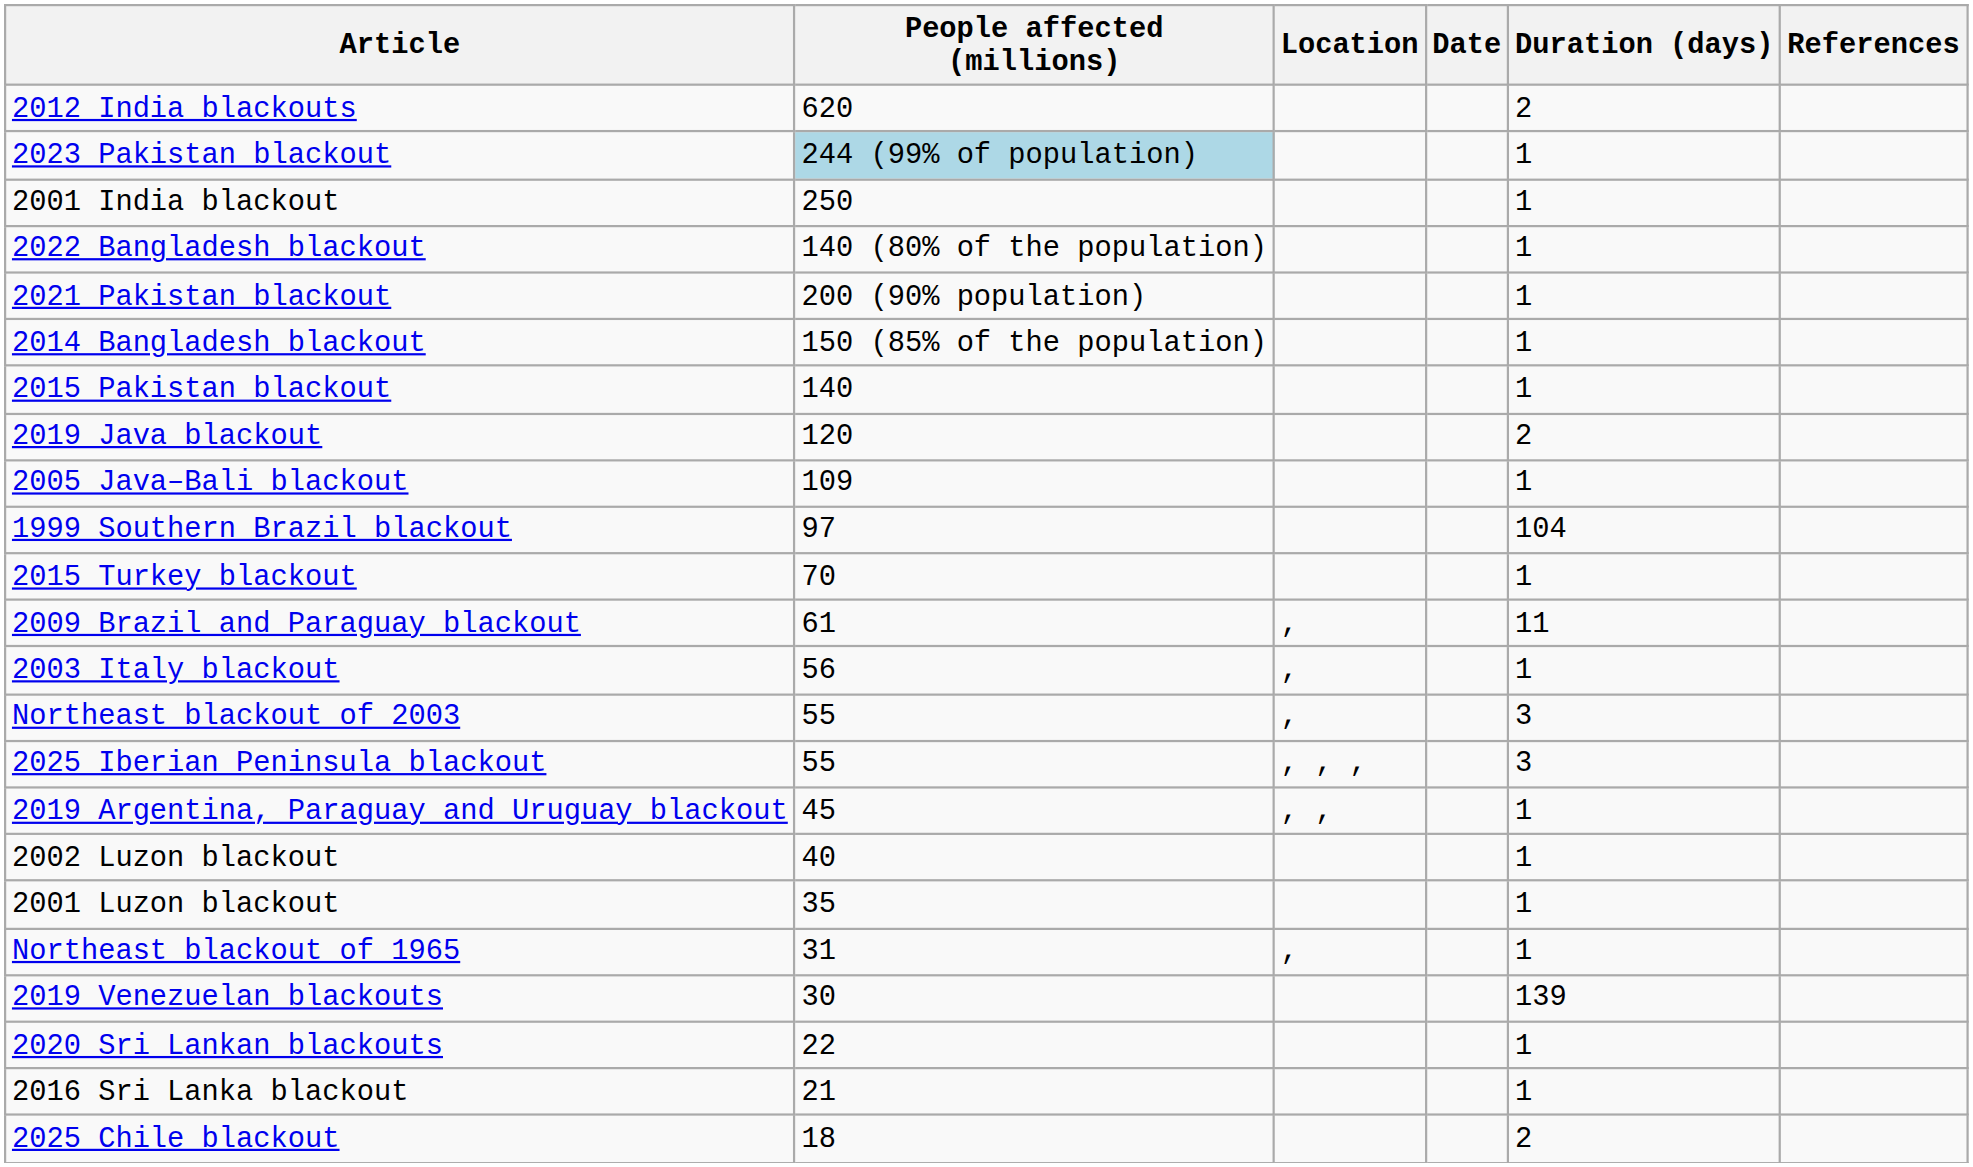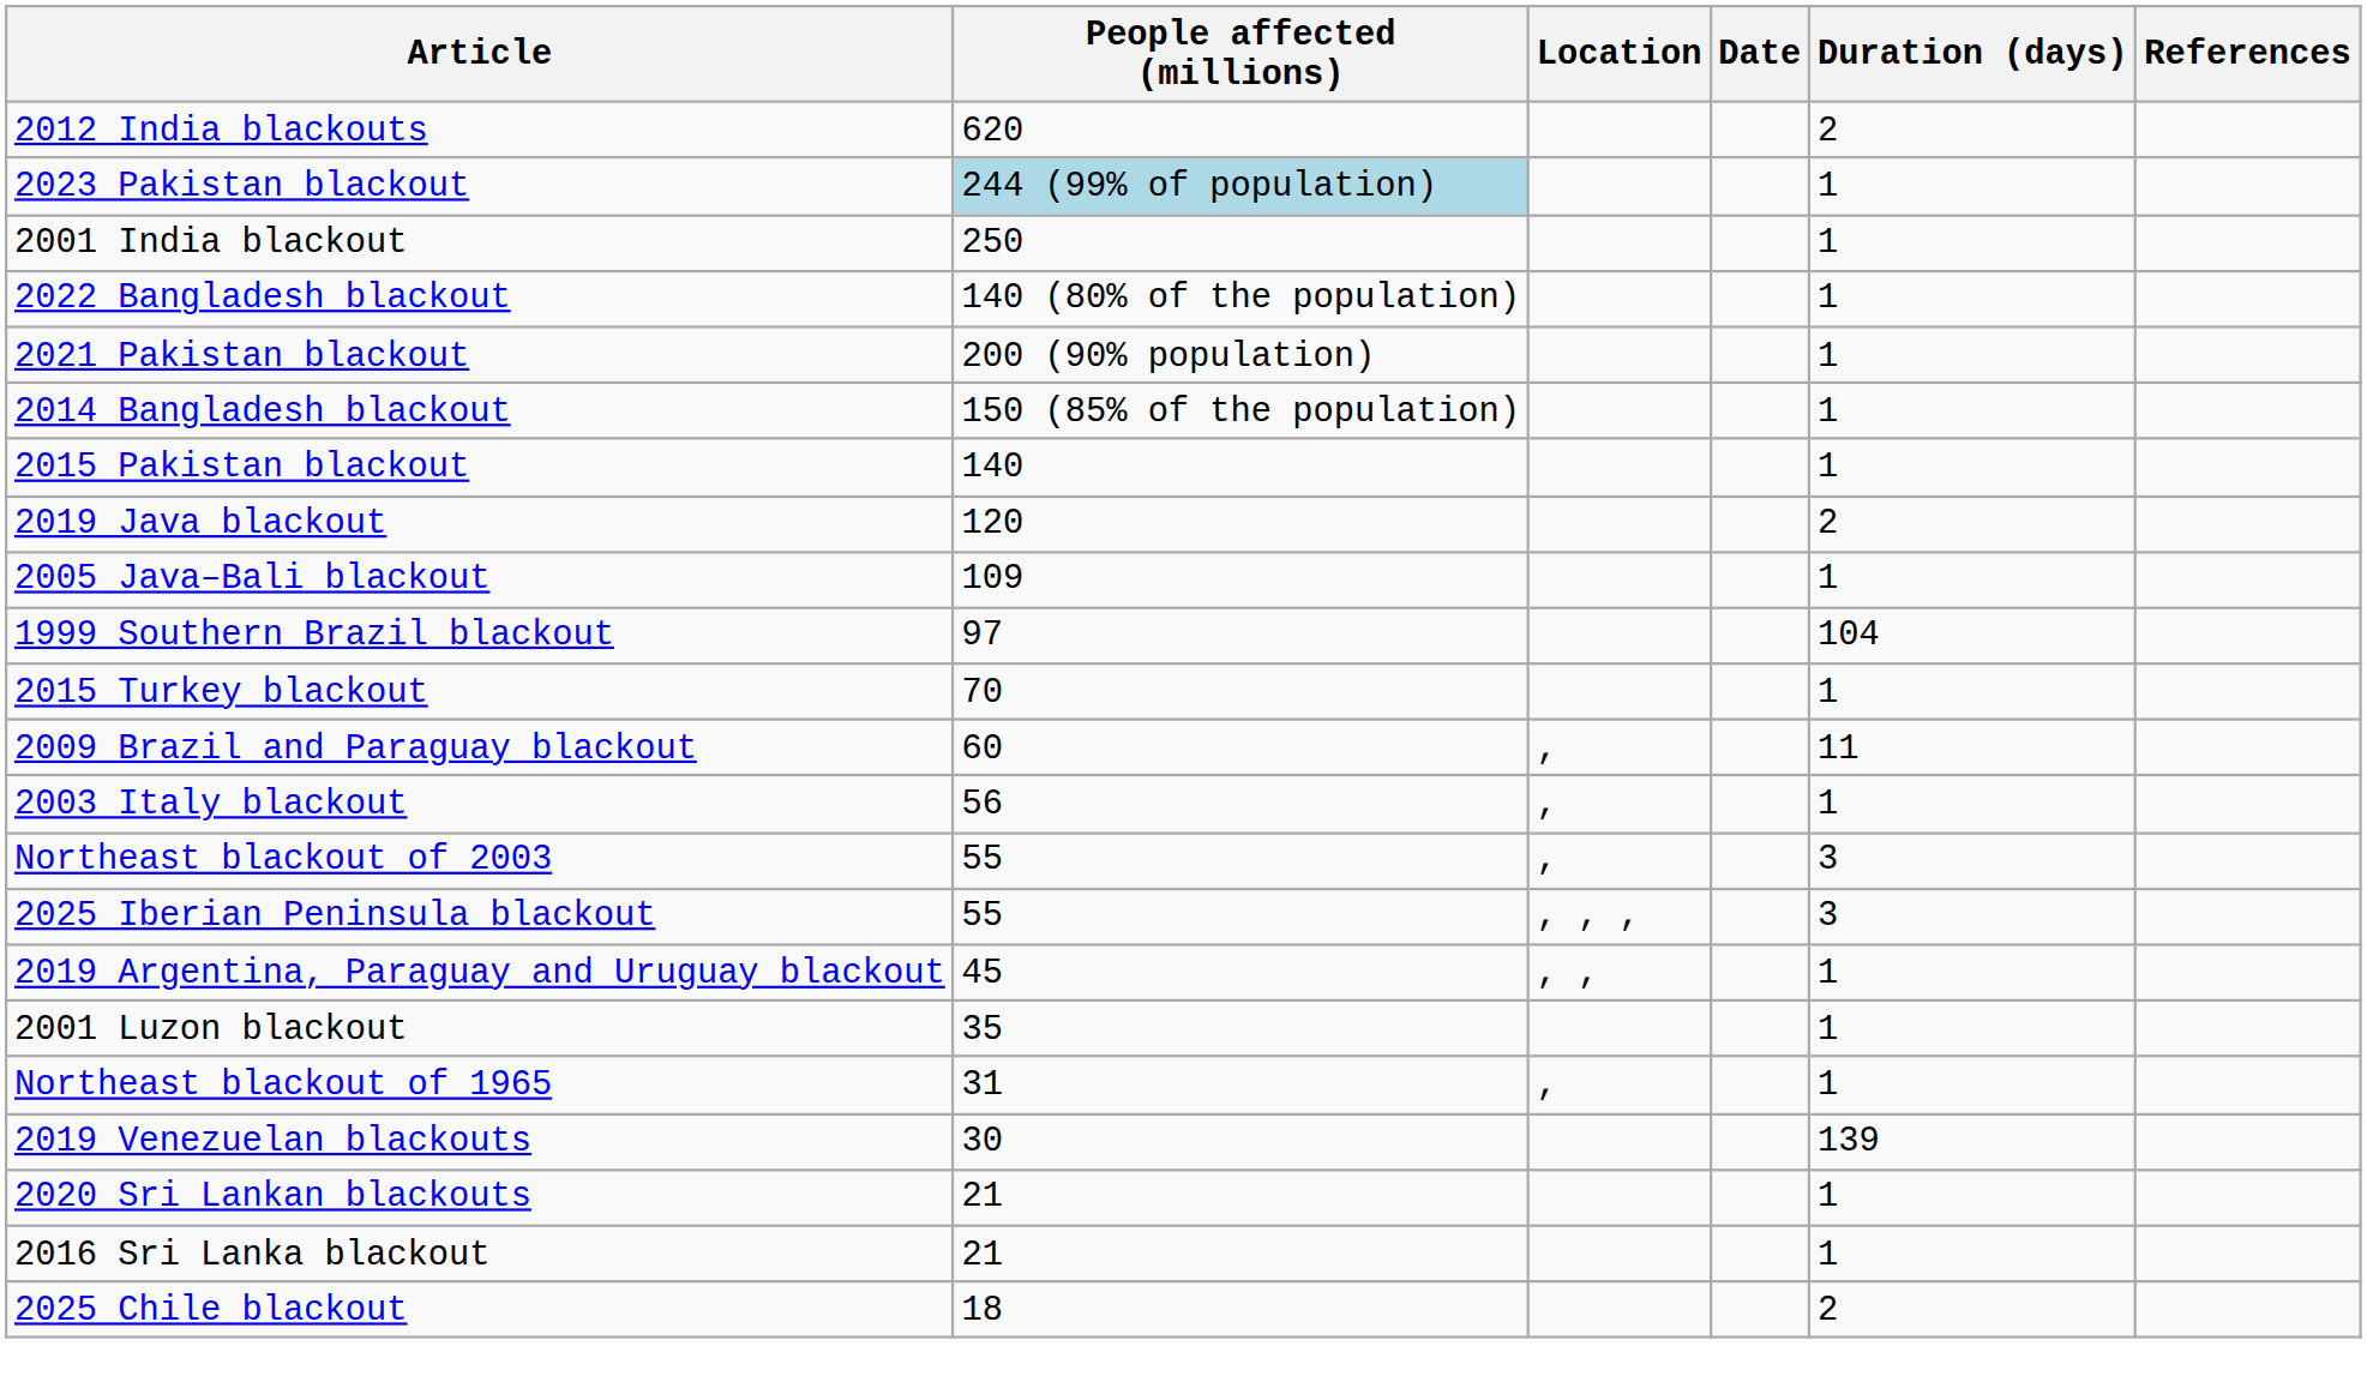 <table class="wikitable sortable">
 <tr>
 <th>Article</th>
 <th>People affected<br>(millions)</th>
 <th>Location</th>
 <th>Date</th>
 <th>Duration (days)</th>
 <th class="unsortable">References</th>
 </tr>
 <tr>
 <td><a href='#'>2012 India blackouts</a></td>
 <td>620</td>
 <td></td>
 <td></td>
 <td>2</td>
 <td></td>
 </tr>
 <tr>
 <td><a href='#'>2023 Pakistan blackout</a></td>
 <td style="background: lightblue;">244 (99% of population)</td>
 <td></td>
 <td></td>
 <td>1</td>
 <td></td>
 </tr>
 <tr>
 <td>2001 India blackout</td>
 <td>250</td>
 <td></td>
 <td></td>
 <td>1</td>
 <td></td>
 </tr>
 <tr>
 <td><a href='#'>2022 Bangladesh blackout</a></td>
 <td>140 (80% of the population)</td>
 <td></td>
 <td></td>
 <td>1</td>
 <td></td>
 </tr>
 <tr>
 <td><a href='#'>2021 Pakistan blackout</a></td>
 <td>200 (90% population)</td>
 <td></td>
 <td></td>
 <td>1</td>
 <td></td>
 </tr>
 <tr>
 <td><a href='#'>2014 Bangladesh blackout</a></td>
 <td>150 (85% of the population)</td>
 <td></td>
 <td></td>
 <td>1</td>
 <td></td>
 </tr>
 <tr>
 <td><a href='#'>2015 Pakistan blackout</a></td>
 <td>140</td>
 <td></td>
 <td></td>
 <td>1</td>
 <td></td>
 </tr>
 <tr>
 <td><a href='#'>2019 Java blackout</a></td>
 <td>120</td>
 <td></td>
 <td></td>
 <td>2</td>
 <td></td>
 </tr>
 <tr>
 <td><a href='#'>2005 Java–Bali blackout</a></td>
 <td>109</td>
 <td></td>
 <td></td>
 <td>1</td>
 <td></td>
 </tr>
 <tr>
 <td><a href='#'>1999 Southern Brazil blackout</a></td>
 <td>97 </td>
 <td></td>
 <td></td>
 <td>104</td>
 <td></td>
 </tr>
 <tr>
 <td><a href='#'>2015 Turkey blackout</a></td>
 <td>70</td>
 <td></td>
 <td></td>
 <td>1</td>
 <td></td>
 </tr>
 <tr>
 <td><a href='#'>2009 Brazil and Paraguay blackout</a></td>
-<td>61</td>
+<td>60</td>
 <td>, </td>
 <td></td>
 <td>11</td>
 <td></td>
 </tr>
 <tr>
 <td><a href='#'>2003 Italy blackout</a></td>
 <td>56</td>
 <td>, </td>
 <td></td>
 <td>1</td>
 <td></td>
 </tr>
 <tr>
 <td><a href='#'>Northeast blackout of 2003</a></td>
 <td>55</td>
 <td>, </td>
 <td></td>
 <td>3</td>
 <td></td>
 </tr>
 <tr>
 <td><a href='#'>2025 Iberian Peninsula blackout</a></td>
 <td>55</td>
 <td>, , , </td>
 <td></td>
 <td>3</td>
 <td></td>
 </tr>
 <tr>
 <td><a href='#'>2019 Argentina, Paraguay and Uruguay blackout</a></td>
 <td>45</td>
 <td>, , </td>
 <td></td>
 <td>1</td>
 <td></td>
 </tr>
 <tr>
-<td>2002 Luzon blackout</td>
-<td>40</td>
-<td></td>
-<td></td>
-<td>1</td>
-<td></td>
-</tr>
-<tr>
 <td>2001 Luzon blackout</td>
 <td>35</td>
 <td></td>
 <td></td>
 <td>1</td>
 <td></td>
 </tr>
 <tr>
 <td><a href='#'>Northeast blackout of 1965</a></td>
 <td>31</td>
 <td>, </td>
 <td></td>
 <td>1</td>
 <td></td>
 </tr>
 <tr>
 <td><a href='#'>2019 Venezuelan blackouts</a></td>
 <td>30</td>
 <td></td>
 <td></td>
 <td>139</td>
 <td></td>
 </tr>
 <tr>
 <td><a href='#'>2020 Sri Lankan blackouts</a></td>
-<td>22</td>
+<td>21</td>
 <td></td>
 <td></td>
 <td>1</td>
 <td></td>
 </tr>
 <tr>
 <td>2016 Sri Lanka blackout</td>
 <td>21</td>
 <td></td>
 <td></td>
 <td>1</td>
 <td></td>
 </tr>
 <tr>
 <td><a href='#'>2025 Chile blackout</a></td>
 <td>18</td>
 <td></td>
 <td></td>
 <td>2</td>
 <td></td>
 </tr>
 </table>
